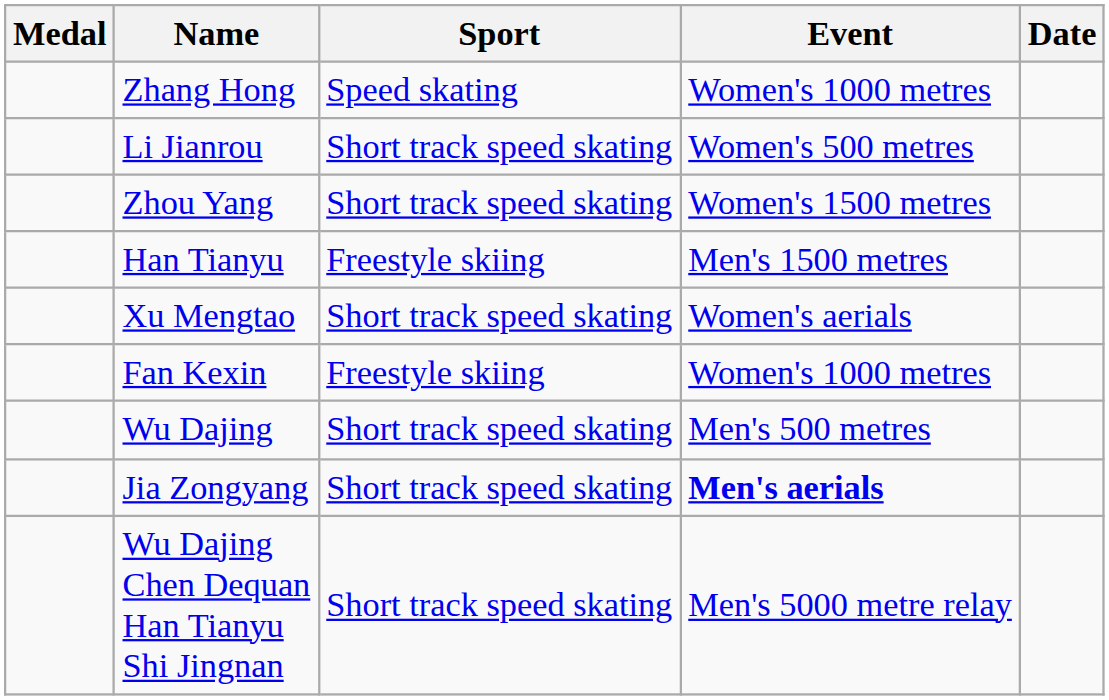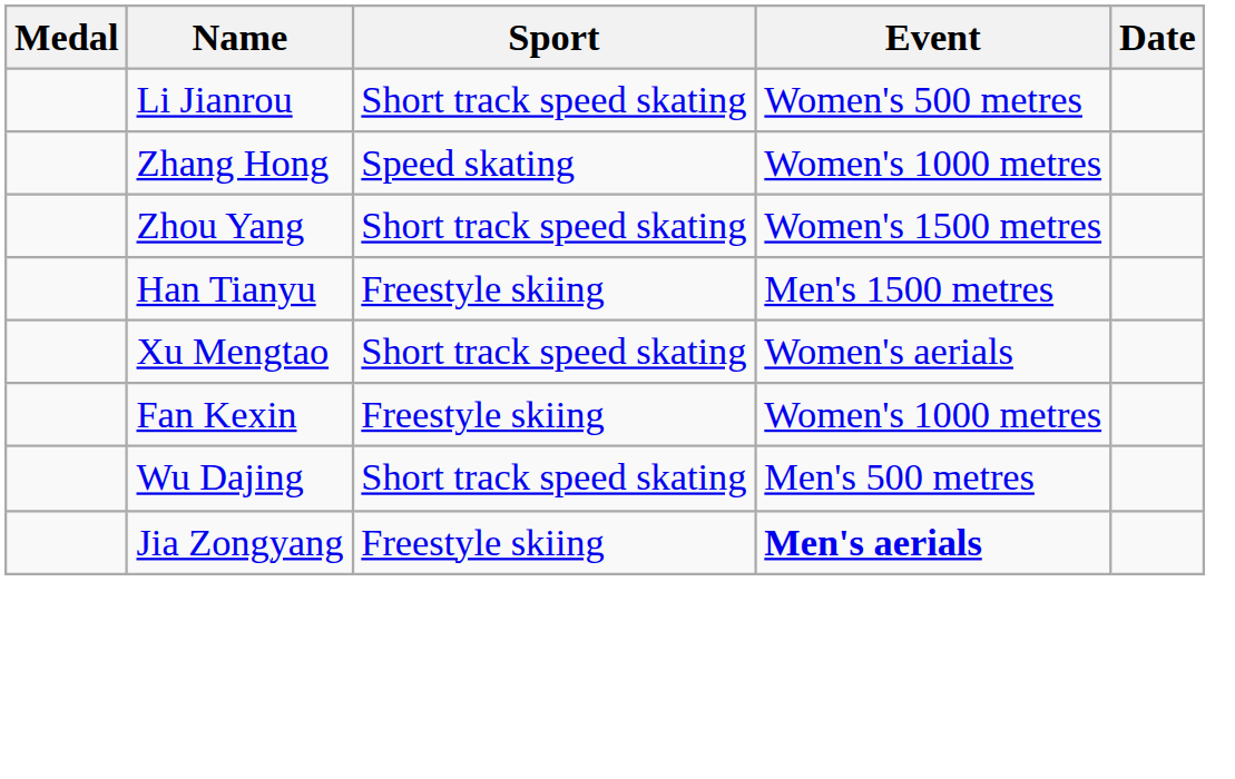 <table class="wikitable sortable" style="font-size: 95%;">
 <tr>
 <th>Medal</th>
 <th>Name</th>
 <th>Sport</th>
 <th>Event</th>
 <th>Date</th>
 </tr>
 <tr>
 <td></td>
-<td><a href='#'>Zhang Hong</a></td>
-<td><a href='#'>Speed skating</a></td>
-<td><a href='#'>Women's 1000 metres</a></td>
+<td><a href='#'>Li Jianrou</a></td>
+<td><a href='#'>Short track speed skating</a></td>
+<td><a href='#'>Women's 500 metres</a></td>
 <td></td>
 </tr>
 <tr>
 <td></td>
-<td><a href='#'>Li Jianrou</a></td>
-<td><a href='#'>Short track speed skating</a></td>
-<td><a href='#'>Women's 500 metres</a></td>
+<td><a href='#'>Zhang Hong</a></td>
+<td><a href='#'>Speed skating</a></td>
+<td><a href='#'>Women's 1000 metres</a></td>
 <td></td>
 </tr>
 <tr>
 <td></td>
 <td><a href='#'>Zhou Yang</a></td>
 <td><a href='#'>Short track speed skating</a></td>
 <td><a href='#'>Women's 1500 metres</a></td>
 <td></td>
 </tr>
 <tr>
 <td></td>
 <td><a href='#'>Han Tianyu</a></td>
 <td><a href='#'>Freestyle skiing</a></td>
 <td><a href='#'>Men's 1500 metres</a></td>
 <td></td>
 </tr>
 <tr>
 <td></td>
 <td><a href='#'>Xu Mengtao</a></td>
 <td><a href='#'>Short track speed skating</a></td>
 <td><a href='#'>Women's aerials</a></td>
 <td></td>
 </tr>
 <tr>
 <td></td>
 <td><a href='#'>Fan Kexin</a></td>
 <td><a href='#'>Freestyle skiing</a></td>
 <td><a href='#'>Women's 1000 metres</a></td>
 <td></td>
 </tr>
 <tr>
 <td></td>
 <td><a href='#'>Wu Dajing</a></td>
 <td><a href='#'>Short track speed skating</a></td>
 <td><a href='#'>Men's 500 metres</a></td>
 <td></td>
 </tr>
 <tr>
 <td></td>
 <td><a href='#'>Jia Zongyang</a></td>
-<td><a href='#'>Short track speed skating</a></td>
+<td><a href='#'>Freestyle skiing</a></td>
 <td><strong><a href='#'>Men's aerials</a></strong></td>
 <td></td>
 </tr>
-<tr>
-<td></td>
-<td><a href='#'>Wu Dajing</a><br><a href='#'>Chen Dequan</a><br><a href='#'>Han Tianyu</a><br><a href='#'>Shi Jingnan</a></td>
-<td><a href='#'>Short track speed skating</a></td>
-<td><a href='#'>Men's 5000 metre relay</a></td>
-<td></td>
-</tr>
 </table>
